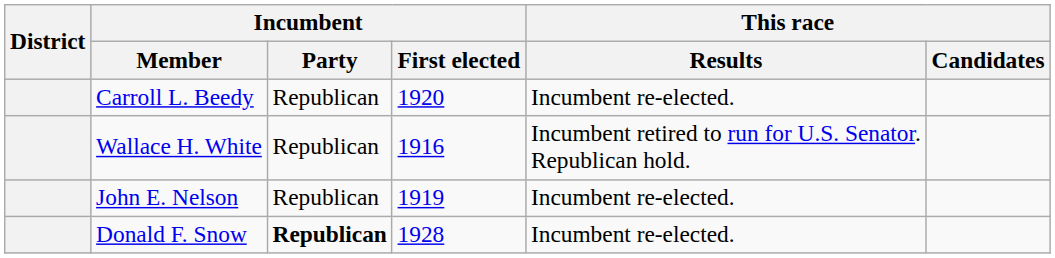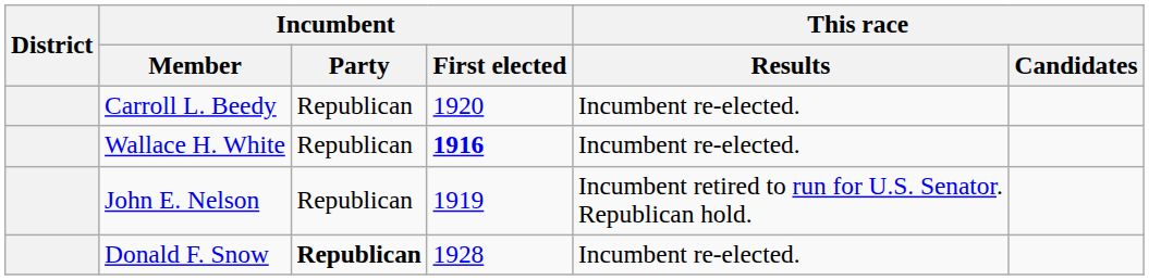 <table class=wikitable>
 <tr>
 <th rowspan=2>District</th>
 <th colspan=3>Incumbent</th>
 <th colspan=2>This race</th>
 </tr>
 <tr>
 <th>Member</th>
 <th>Party</th>
 <th>First elected</th>
 <th>Results</th>
 <th>Candidates</th>
 </tr>
 <tr>
 <th></th>
 <td><a href='#'>Carroll L. Beedy</a></td>
 <td>Republican</td>
 <td><a href='#'>1920</a></td>
 <td>Incumbent re-elected.</td>
 <td nowrap></td>
 </tr>
 <tr>
 <th></th>
 <td><a href='#'>Wallace H. White</a></td>
 <td>Republican</td>
-<td><a href='#'>1916</a></td>
-<td>Incumbent retired to <a href='#'>run for U.S. Senator</a>.<br>Republican hold.</td>
+<td><strong><a href='#'>1916</a></strong></td>
+<td>Incumbent re-elected.</td>
 <td nowrap></td>
 </tr>
 <tr>
 <th></th>
 <td><a href='#'>John E. Nelson</a></td>
 <td>Republican</td>
 <td><a href='#'>1919</a></td>
-<td>Incumbent re-elected.</td>
+<td>Incumbent retired to <a href='#'>run for U.S. Senator</a>.<br>Republican hold.</td>
 <td nowrap></td>
 </tr>
 <tr>
 <th></th>
 <td><a href='#'>Donald F. Snow</a></td>
 <td><strong>Republican</strong></td>
 <td><a href='#'>1928</a></td>
 <td>Incumbent re-elected.</td>
 <td nowrap></td>
 </tr>
 </table>
